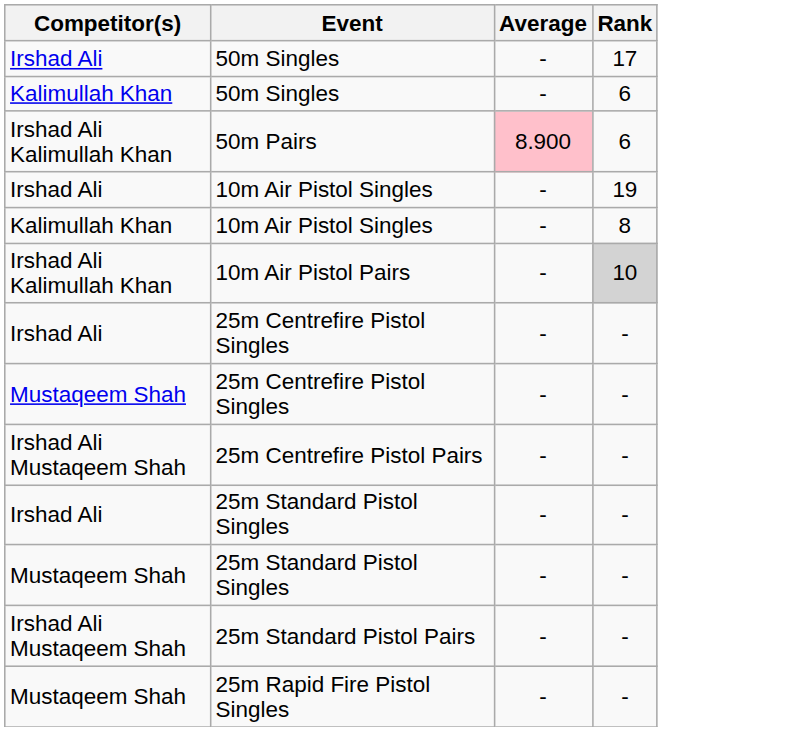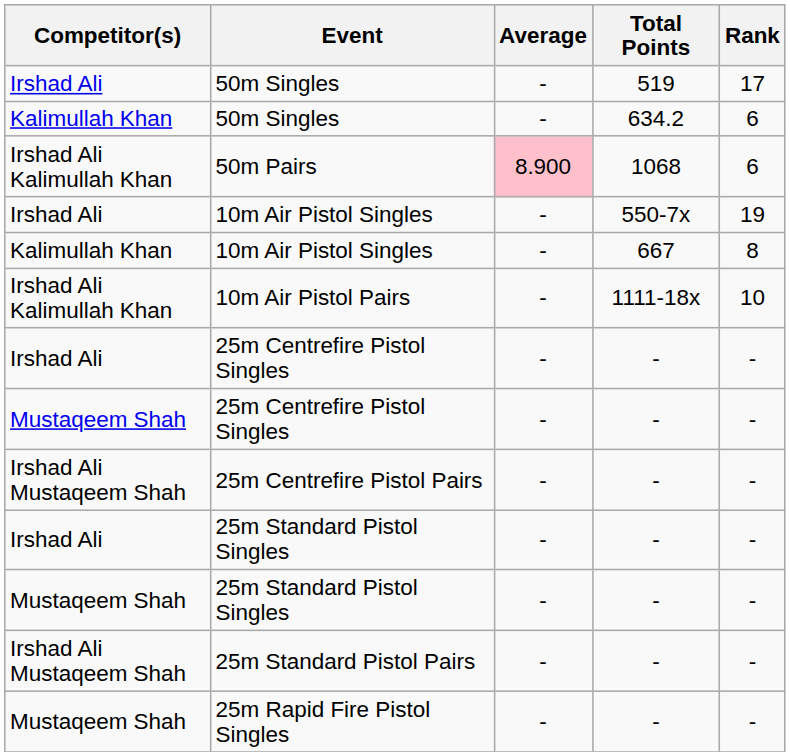 <table class=wikitable style="font-size:90%">
 <tr>
 <th width=125>Competitor(s)</th>
 <th width=175>Event</th>
 <th width=50>Average</th>
+<th width=75>Total Points</th>
 <th width=25>Rank</th>
 </tr>
 <tr>
 <td><a href='#'>Irshad Ali</a></td>
 <td>50m Singles</td>
 <td align="center">-</td>
+<td align="center">519</td>
 <td align="center">17</td>
 </tr>
 <tr>
 <td><a href='#'>Kalimullah Khan</a></td>
 <td>50m Singles</td>
 <td align="center">-</td>
+<td align="center">634.2</td>
 <td align="center">6</td>
 </tr>
 <tr>
 <td>Irshad Ali <br> Kalimullah Khan</td>
 <td>50m Pairs</td>
 <td align="center" style="background: pink;">8.900</td>
+<td align="center">1068</td>
 <td align="center">6</td>
 </tr>
 <tr>
 <td>Irshad Ali</td>
 <td>10m Air Pistol Singles</td>
 <td align="center">-</td>
+<td align="center">550-7x</td>
 <td align="center">19</td>
 </tr>
 <tr>
 <td>Kalimullah Khan</td>
 <td>10m Air Pistol Singles</td>
 <td align="center">-</td>
+<td align="center">667</td>
 <td align="center">8</td>
 </tr>
 <tr>
 <td>Irshad Ali <br> Kalimullah Khan</td>
 <td>10m Air Pistol Pairs</td>
 <td align="center">-</td>
-<td align="center" style="background: lightgrey;">10</td>
+<td align="center">1111-18x</td>
+<td align="center">10</td>
 </tr>
 <tr>
 <td>Irshad Ali</td>
 <td>25m Centrefire Pistol Singles</td>
+<td align="center">-</td>
 <td align="center">-</td>
 <td align="center">-</td>
 </tr>
 <tr>
 <td><a href='#'>Mustaqeem Shah</a></td>
 <td>25m Centrefire Pistol Singles</td>
 <td align="center">-</td>
 <td align="center">-</td>
+<td align="center">-</td>
 </tr>
 <tr>
 <td>Irshad Ali  <br> Mustaqeem Shah</td>
 <td>25m Centrefire Pistol Pairs</td>
+<td align="center">-</td>
 <td align="center">-</td>
 <td align="center">-</td>
 </tr>
 <tr>
 <td>Irshad Ali</td>
 <td>25m Standard Pistol Singles</td>
 <td align="center">-</td>
 <td align="center">-</td>
+<td align="center">-</td>
 </tr>
 <tr>
 <td>Mustaqeem Shah</td>
 <td>25m Standard Pistol Singles</td>
+<td align="center">-</td>
 <td align="center">-</td>
 <td align="center">-</td>
 </tr>
 <tr>
 <td>Irshad Ali <br> Mustaqeem Shah</td>
 <td>25m Standard Pistol Pairs</td>
 <td align="center">-</td>
 <td align="center">-</td>
+<td align="center">-</td>
 </tr>
 <tr>
 <td>Mustaqeem Shah</td>
 <td>25m Rapid Fire Pistol Singles</td>
 <td align="center">-</td>
 <td align="center">-</td>
+<td align="center">-</td>
 </tr>
 </table>
